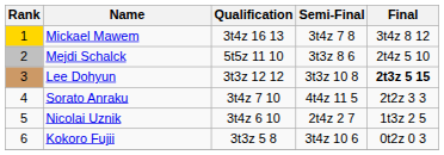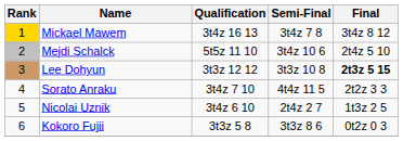 <table class="wikitable sortable" style="text-align:center">
 <tr>
 <th>Rank</th>
 <th width = "200">Name</th>
 <th colspan="1" rowspan="1">Qualification</th>
 <th colspan="1" rowspan="1">Semi-Final</th>
 <th width = "80">Final</th>
 </tr>
 <tr>
 <td align="center" style="background: gold">1</td>
 <td align="left"> <a href='#'>Mickael Mawem</a></td>
 <td>3t4z 16 13</td>
 <td>3t4z 7 8</td>
 <td align="center">3t4z 8 12</td>
 </tr>
 <tr>
 <td align="center" style="background: silver">2</td>
 <td align="left"> <a href='#'>Mejdi Schalck</a></td>
 <td>5t5z 11 10</td>
-<td>3t3z 8 6</td>
+<td>3t4z 10 6</td>
 <td align="center">2t4z 5 10</td>
 </tr>
 <tr>
 <td align="center" style="background: #cc9966">3</td>
 <td align="left"> <a href='#'>Lee Dohyun</a></td>
 <td>3t3z 12 12</td>
 <td>3t3z 10 8</td>
 <td align="center"><strong>2t3z 5 15</strong></td>
 </tr>
 <tr>
 <td align="center">4</td>
 <td align="left"> <a href='#'>Sorato Anraku</a></td>
 <td>3t4z 7 10</td>
 <td>4t4z 11 5</td>
 <td align="center">2t2z 3 3</td>
 </tr>
 <tr>
 <td align="center">5</td>
 <td align="left"> <a href='#'>Nicolai Uznik</a></td>
 <td>3t4z 6 10</td>
 <td>2t4z 2 7</td>
 <td align="center">1t3z 2 5</td>
 </tr>
 <tr>
 <td align="center">6</td>
 <td align="left"> <a href='#'>Kokoro Fujii</a></td>
 <td>3t3z 5 8</td>
-<td>3t4z 10 6</td>
+<td>3t3z 8 6</td>
 <td align="center">0t2z 0 3</td>
 </tr>
 <tr>
 </tr>
 </table>
